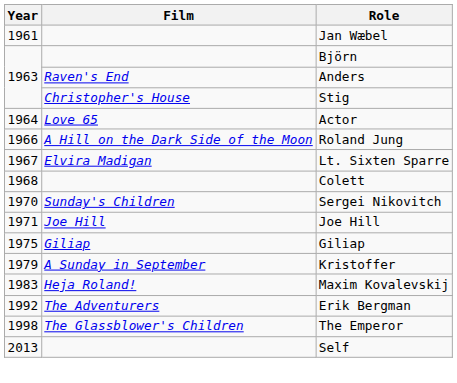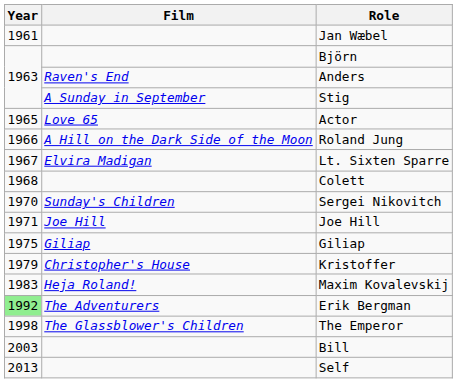 <table class="wikitable">
 <tr>
 <th>Year</th>
 <th>Film</th>
 <th>Role</th>
 </tr>
 <tr>
 <td>1961</td>
 <td><em></em></td>
 <td>Jan Wæbel</td>
 </tr>
 <tr>
 <td rowspan=3>1963</td>
 <td><em></em></td>
 <td>Björn</td>
 </tr>
 <tr>
 <td><em><a href='#'>Raven's End</a></em></td>
 <td>Anders</td>
 </tr>
 <tr>
-<td><em><a href='#'>Christopher's House</a></em></td>
+<td><em><a href='#'>A Sunday in September</a></em></td>
 <td>Stig</td>
 </tr>
 <tr>
-<td>1964</td>
+<td>1965</td>
 <td><em><a href='#'>Love 65</a></em></td>
 <td>Actor</td>
 </tr>
 <tr>
 <td>1966</td>
 <td><em><a href='#'>A Hill on the Dark Side of the Moon</a></em></td>
 <td>Roland Jung</td>
 </tr>
 <tr>
 <td>1967</td>
 <td><em><a href='#'>Elvira Madigan</a></em></td>
 <td>Lt. Sixten Sparre</td>
 </tr>
 <tr>
 <td>1968</td>
 <td><em></em></td>
 <td>Colett</td>
 </tr>
 <tr>
 <td>1970</td>
 <td><em><a href='#'>Sunday's Children</a></em></td>
 <td>Sergei Nikovitch</td>
 </tr>
 <tr>
 <td>1971</td>
 <td><em><a href='#'>Joe Hill</a></em></td>
 <td>Joe Hill</td>
 </tr>
 <tr>
 <td>1975</td>
 <td><em><a href='#'>Giliap</a></em></td>
 <td>Giliap</td>
 </tr>
 <tr>
 <td>1979</td>
-<td><em><a href='#'>A Sunday in September</a></em></td>
+<td><em><a href='#'>Christopher's House</a></em></td>
 <td>Kristoffer</td>
 </tr>
 <tr>
 <td>1983</td>
 <td><em><a href='#'>Heja Roland!</a></em></td>
 <td>Maxim Kovalevskij</td>
 </tr>
 <tr>
-<td>1992</td>
+<td style="background: lightgreen;">1992</td>
 <td><em><a href='#'>The Adventurers</a></em></td>
 <td>Erik Bergman</td>
 </tr>
 <tr>
 <td>1998</td>
 <td><em><a href='#'>The Glassblower's Children</a></em></td>
 <td>The Emperor</td>
 </tr>
 <tr>
+<td>2003</td>
+<td><em></em></td>
+<td>Bill</td>
+</tr>
+<tr>
 <td>2013</td>
 <td><em></em></td>
 <td>Self</td>
 </tr>
 </table>
